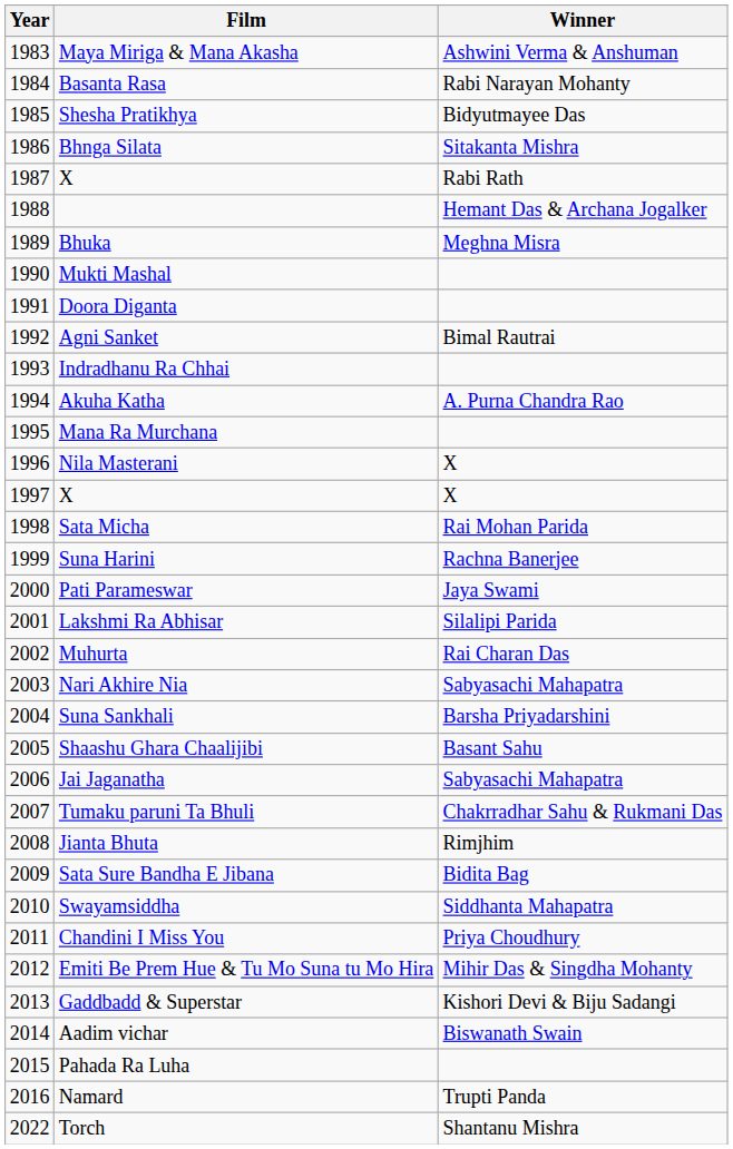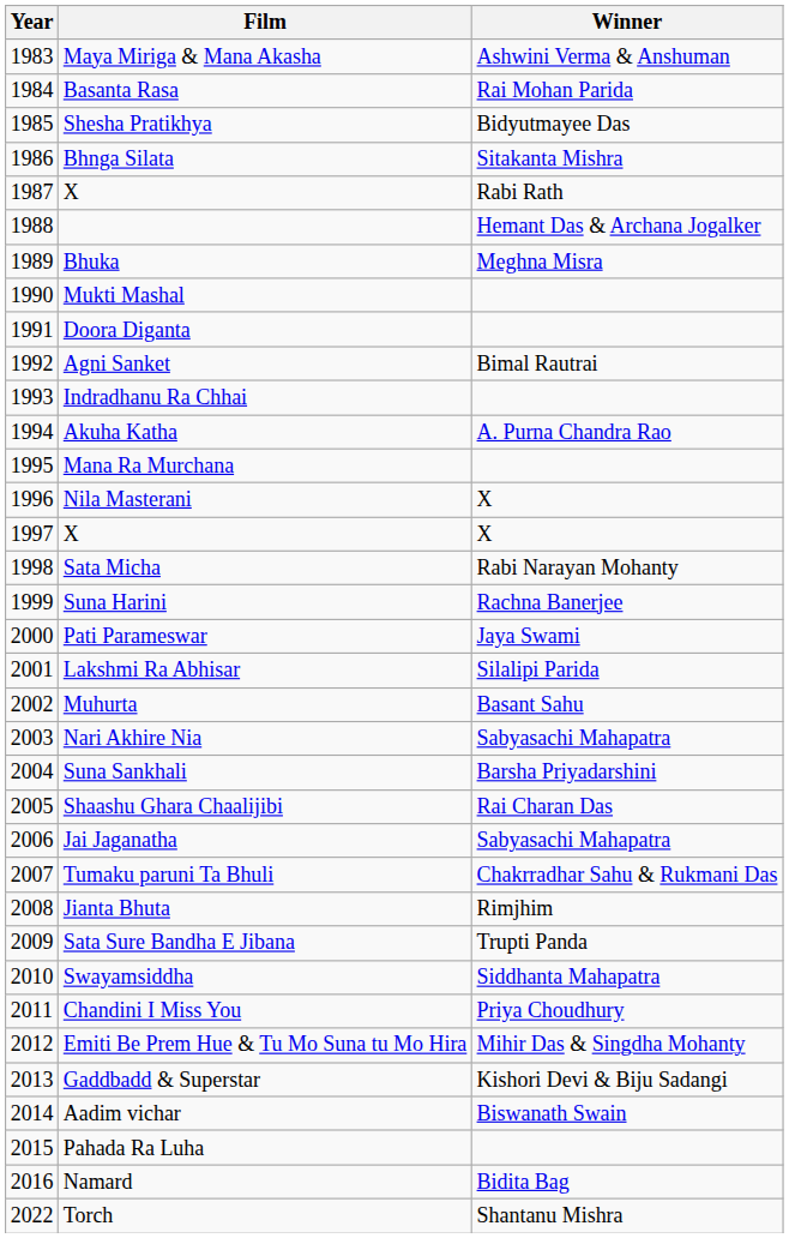 <table class="wikitable sortable">
 <tr>
 <th>Year</th>
 <th>Film</th>
 <th>Winner</th>
 </tr>
 <tr>
 <td>1983</td>
 <td><a href='#'>Maya Miriga</a> & <a href='#'>Mana Akasha</a></td>
 <td><a href='#'>Ashwini Verma</a> & <a href='#'>Anshuman</a></td>
 </tr>
 <tr>
 <td>1984</td>
 <td><a href='#'>Basanta Rasa</a></td>
-<td>Rabi Narayan Mohanty</td>
+<td><a href='#'>Rai Mohan Parida</a></td>
 </tr>
 <tr>
 <td>1985</td>
 <td><a href='#'>Shesha Pratikhya</a></td>
 <td>Bidyutmayee Das</td>
 </tr>
 <tr>
 <td>1986</td>
 <td><a href='#'>Bhnga Silata</a></td>
 <td><a href='#'>Sitakanta Mishra</a></td>
 </tr>
 <tr>
 <td>1987</td>
 <td>X</td>
 <td>Rabi Rath</td>
 </tr>
 <tr>
 <td>1988</td>
 <td></td>
 <td><a href='#'>Hemant Das</a> & <a href='#'>Archana Jogalker</a></td>
 </tr>
 <tr>
 <td>1989</td>
 <td><a href='#'>Bhuka</a></td>
 <td><a href='#'>Meghna Misra</a></td>
 </tr>
 <tr>
 <td>1990</td>
 <td><a href='#'>Mukti Mashal</a></td>
 <td></td>
 </tr>
 <tr>
 <td>1991</td>
 <td><a href='#'>Doora Diganta</a></td>
 <td></td>
 </tr>
 <tr>
 <td>1992</td>
 <td><a href='#'>Agni Sanket</a></td>
 <td>Bimal Rautrai</td>
 </tr>
 <tr>
 <td>1993</td>
 <td><a href='#'>Indradhanu Ra Chhai</a></td>
 <td></td>
 </tr>
 <tr>
 <td>1994</td>
 <td><a href='#'>Akuha Katha</a></td>
 <td><a href='#'>A. Purna Chandra Rao</a></td>
 </tr>
 <tr>
 <td>1995</td>
 <td><a href='#'>Mana Ra Murchana</a></td>
 <td></td>
 </tr>
 <tr>
 <td>1996</td>
 <td><a href='#'>Nila Masterani</a></td>
 <td>X</td>
 </tr>
 <tr>
 <td>1997</td>
 <td>X</td>
 <td>X</td>
 </tr>
 <tr>
 <td>1998</td>
 <td><a href='#'>Sata Micha</a></td>
-<td><a href='#'>Rai Mohan Parida</a></td>
+<td>Rabi Narayan Mohanty</td>
 </tr>
 <tr>
 <td>1999</td>
 <td><a href='#'>Suna Harini</a></td>
 <td><a href='#'>Rachna Banerjee</a></td>
 </tr>
 <tr>
 <td>2000</td>
 <td><a href='#'>Pati Parameswar</a></td>
 <td><a href='#'>Jaya Swami</a></td>
 </tr>
 <tr>
 <td>2001</td>
 <td><a href='#'>Lakshmi Ra Abhisar</a></td>
 <td><a href='#'>Silalipi Parida</a></td>
 </tr>
 <tr>
 <td>2002</td>
 <td><a href='#'>Muhurta</a></td>
-<td><a href='#'>Rai Charan Das</a></td>
+<td><a href='#'>Basant Sahu</a></td>
 </tr>
 <tr>
 <td>2003</td>
 <td><a href='#'>Nari Akhire Nia</a></td>
 <td><a href='#'>Sabyasachi Mahapatra</a></td>
 </tr>
 <tr>
 <td>2004</td>
 <td><a href='#'>Suna Sankhali</a></td>
 <td><a href='#'>Barsha Priyadarshini</a></td>
 </tr>
 <tr>
 <td>2005</td>
 <td><a href='#'>Shaashu Ghara Chaalijibi</a></td>
-<td><a href='#'>Basant Sahu</a></td>
+<td><a href='#'>Rai Charan Das</a></td>
 </tr>
 <tr>
 <td>2006</td>
 <td><a href='#'>Jai Jaganatha</a></td>
 <td><a href='#'>Sabyasachi Mahapatra</a></td>
 </tr>
 <tr>
 <td>2007</td>
 <td><a href='#'>Tumaku paruni Ta Bhuli</a></td>
 <td><a href='#'>Chakrradhar Sahu</a> & <a href='#'>Rukmani Das</a></td>
 </tr>
 <tr>
 <td>2008</td>
 <td><a href='#'>Jianta Bhuta</a></td>
 <td>Rimjhim</td>
 </tr>
 <tr>
 <td>2009</td>
 <td><a href='#'>Sata Sure Bandha E Jibana</a></td>
-<td><a href='#'>Bidita Bag</a></td>
+<td>Trupti Panda</td>
 </tr>
 <tr>
 <td>2010</td>
 <td><a href='#'>Swayamsiddha</a></td>
 <td><a href='#'>Siddhanta Mahapatra</a></td>
 </tr>
 <tr>
 <td>2011</td>
 <td><a href='#'>Chandini I Miss You</a></td>
 <td><a href='#'>Priya Choudhury</a></td>
 </tr>
 <tr>
 <td>2012</td>
 <td><a href='#'>Emiti Be Prem Hue</a> & <a href='#'>Tu Mo Suna tu Mo Hira</a></td>
 <td><a href='#'>Mihir Das</a> & <a href='#'>Singdha Mohanty</a></td>
 </tr>
 <tr>
 <td>2013</td>
 <td><a href='#'>Gaddbadd</a> & Superstar</td>
 <td>Kishori Devi  & Biju Sadangi</td>
 </tr>
 <tr>
 <td>2014</td>
 <td>Aadim vichar</td>
 <td><a href='#'>Biswanath Swain</a></td>
 </tr>
 <tr>
 <td>2015</td>
 <td>Pahada Ra Luha</td>
 <td></td>
 </tr>
 <tr>
 <td>2016</td>
 <td>Namard</td>
-<td>Trupti Panda</td>
+<td><a href='#'>Bidita Bag</a></td>
 </tr>
 <tr>
 <td>2022</td>
 <td>Torch</td>
 <td>Shantanu Mishra</td>
 </tr>
 </table>
